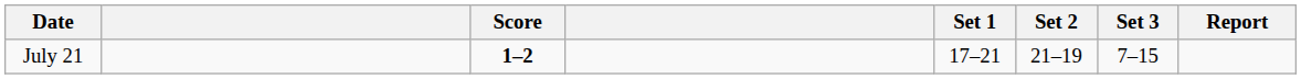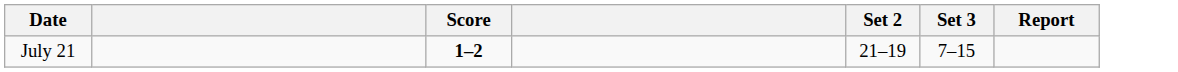 <table class="wikitable" style="text-align: center; font-size:90% ">
 <tr>
 <th width="60">Date</th>
 <th align="right" width="250"></th>
 <th width="60">Score</th>
 <th align="left" width="250"></th>
-<th width="50">Set 1</th>
 <th width="50">Set 2</th>
 <th width="50">Set 3</th>
 <th width="75">Report</th>
 </tr>
 <tr>
 <td>July 21</td>
 <td align=left></td>
 <td align=center><strong>1–2</strong></td>
 <td align=left><strong></strong></td>
-<td>17–21</td>
 <td>21–19</td>
 <td>7–15</td>
 <td></td>
 </tr>
 </table>
